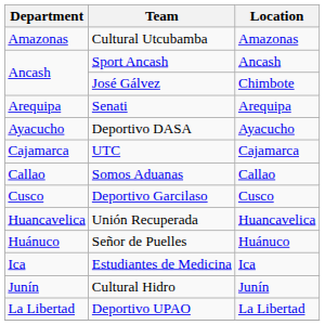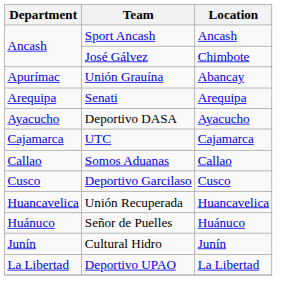 <table class="wikitable">
 <tr>
 <th>Department</th>
 <th>Team</th>
 <th>Location</th>
-</tr>
-<tr>
-<td><a href='#'>Amazonas</a></td>
-<td>Cultural Utcubamba</td>
-<td><a href='#'>Amazonas</a></td>
 </tr>
 <tr>
 <td rowspan="2"><a href='#'>Ancash</a></td>
 <td><a href='#'>Sport Ancash</a></td>
 <td><a href='#'>Ancash</a></td>
 </tr>
 <tr>
 <td><a href='#'>José Gálvez</a></td>
 <td><a href='#'>Chimbote</a></td>
+</tr>
+<tr>
+<td><a href='#'>Apurímac</a></td>
+<td><a href='#'>Unión Grauína</a></td>
+<td><a href='#'>Abancay</a></td>
 </tr>
 <tr>
 <td><a href='#'>Arequipa</a></td>
 <td><a href='#'>Senati</a></td>
 <td><a href='#'>Arequipa</a></td>
 </tr>
 <tr>
 <td><a href='#'>Ayacucho</a></td>
 <td>Deportivo DASA</td>
 <td><a href='#'>Ayacucho</a></td>
 </tr>
 <tr>
 <td><a href='#'>Cajamarca</a></td>
 <td><a href='#'>UTC</a></td>
 <td><a href='#'>Cajamarca</a></td>
 </tr>
 <tr>
 <td><a href='#'>Callao</a></td>
 <td><a href='#'>Somos Aduanas</a></td>
 <td><a href='#'>Callao</a></td>
 </tr>
 <tr>
 <td><a href='#'>Cusco</a></td>
 <td><a href='#'>Deportivo Garcilaso</a></td>
 <td><a href='#'>Cusco</a></td>
 </tr>
 <tr>
 <td><a href='#'>Huancavelica</a></td>
 <td>Unión Recuperada</td>
 <td><a href='#'>Huancavelica</a></td>
 </tr>
 <tr>
 <td><a href='#'>Huánuco</a></td>
 <td>Señor de Puelles</td>
 <td><a href='#'>Huánuco</a></td>
 </tr>
 <tr>
-<td><a href='#'>Ica</a></td>
-<td><a href='#'>Estudiantes de Medicina</a></td>
-<td><a href='#'>Ica</a></td>
-</tr>
-<tr>
 <td><a href='#'>Junín</a></td>
 <td>Cultural Hidro</td>
 <td><a href='#'>Junín</a></td>
 </tr>
 <tr>
 <td><a href='#'>La Libertad</a></td>
 <td><a href='#'>Deportivo UPAO</a></td>
 <td><a href='#'>La Libertad</a></td>
 </tr>
 <tr>
 </tr>
 </table>
